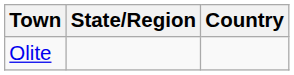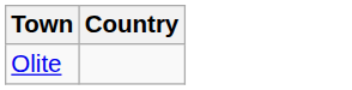 <table class="wikitable sortable">
 <tr>
 <th>Town</th>
-<th>State/Region</th>
 <th>Country</th>
 </tr>
 <tr>
 <td><a href='#'>Olite</a></td>
 <td></td>
-<td></td>
 </tr>
 </table>
